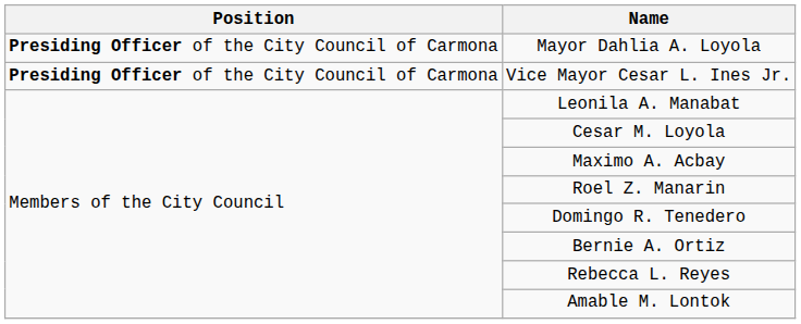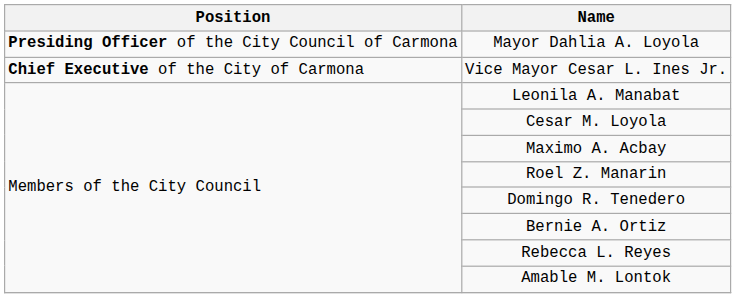 <table class="wikitable" style="line-height:1.20em; font-size:100%;">
 <tr>
 <th>Position</th>
 <th>Name</th>
 </tr>
 <tr>
 <td><strong>Presiding Officer</strong> of the City Council of Carmona</td>
 <td style="text-align:center;">Mayor Dahlia A. Loyola</td>
 </tr>
 <tr>
-<td><strong>Presiding Officer</strong> of the City Council of Carmona</td>
+<td><strong>Chief Executive</strong> of the City of Carmona</td>
 <td style="text-align:center;">Vice Mayor Cesar L. Ines Jr.</td>
 </tr>
 <tr>
 <td rowspan="8">Members of the City Council</td>
 <td style="text-align:center;">Leonila A. Manabat</td>
 </tr>
 <tr>
 <td style="text-align:center;">Cesar M. Loyola</td>
 </tr>
 <tr>
 <td style="text-align:center;">Maximo A. Acbay</td>
 </tr>
 <tr>
 <td style="text-align:center;">Roel Z. Manarin</td>
 </tr>
 <tr>
 <td style="text-align:center;">Domingo R. Tenedero</td>
 </tr>
 <tr>
 <td style="text-align:center;">Bernie A. Ortiz</td>
 </tr>
 <tr>
 <td style="text-align:center;">Rebecca L. Reyes</td>
 </tr>
 <tr>
 <td style="text-align:center;">Amable M. Lontok</td>
 </tr>
 <tr>
 </tr>
 </table>
